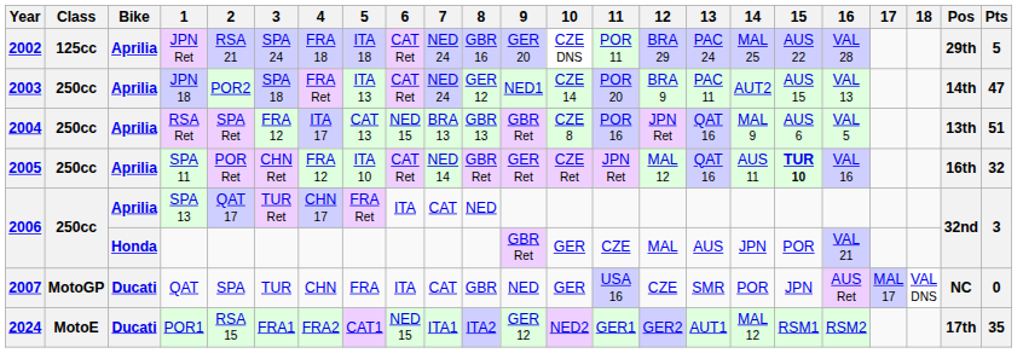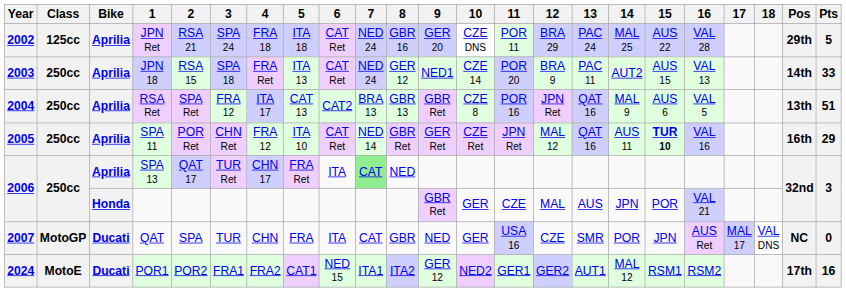 <table class="wikitable" style="text-align:center;">
 <tr>
 <th>Year</th>
 <th>Class</th>
 <th>Bike</th>
 <th>1</th>
 <th>2</th>
 <th>3</th>
 <th>4</th>
 <th>5</th>
 <th>6</th>
 <th>7</th>
 <th>8</th>
 <th>9</th>
 <th>10</th>
 <th>11</th>
 <th>12</th>
 <th>13</th>
 <th>14</th>
 <th>15</th>
 <th>16</th>
 <th>17</th>
 <th>18</th>
 <th>Pos</th>
 <th>Pts</th>
 </tr>
 <tr>
 <th><a href='#'>2002</a></th>
 <th>125cc</th>
 <th><a href='#'>Aprilia</a></th>
 <td style="background:#EFCFFF;"><a href='#'>JPN</a><br><small>Ret</small></td>
 <td style="background:#CFCFFF;"><a href='#'>RSA</a><br><small>21</small></td>
 <td style="background:#CFCFFF;"><a href='#'>SPA</a><br><small>24</small></td>
 <td style="background:#CFCFFF;"><a href='#'>FRA</a><br><small>18</small></td>
 <td style="background:#CFCFFF;"><a href='#'>ITA</a><br><small>18</small></td>
 <td style="background:#EFCFFF;"><a href='#'>CAT</a><br><small>Ret</small></td>
 <td style="background:#CFCFFF;"><a href='#'>NED</a><br><small>24</small></td>
 <td style="background:#CFCFFF;"><a href='#'>GBR</a><br><small>16</small></td>
 <td style="background:#CFCFFF;"><a href='#'>GER</a><br><small>20</small></td>
 <td style="background:#FFFFFF;"><a href='#'>CZE</a><br><small>DNS</small></td>
 <td style="background:#DFFFDF;"><a href='#'>POR</a><br><small>11</small></td>
 <td style="background:#CFCFFF;"><a href='#'>BRA</a><br><small>29</small></td>
 <td style="background:#CFCFFF;"><a href='#'>PAC</a><br><small>24</small></td>
 <td style="background:#CFCFFF;"><a href='#'>MAL</a><br><small>25</small></td>
 <td style="background:#CFCFFF;"><a href='#'>AUS</a><br><small>22</small></td>
 <td style="background:#CFCFFF;"><a href='#'>VAL</a><br><small>28</small></td>
 <td></td>
 <td></td>
 <th>29th</th>
 <th>5</th>
 </tr>
 <tr>
 <th><a href='#'>2003</a></th>
 <th>250cc</th>
 <th><a href='#'>Aprilia</a></th>
 <td style="background:#CFCFFF;"><a href='#'>JPN</a><br><small>18</small></td>
-<td style="background:#DFFFDF;"><a href='#'>POR2</a><br></td>
+<td style="background:#DFFFDF;"><a href='#'>RSA</a><br><small>15</small></td>
 <td style="background:#CFCFFF;"><a href='#'>SPA</a><br><small>18</small></td>
 <td style="background:#EFCFFF;"><a href='#'>FRA</a><br><small>Ret</small></td>
 <td style="background:#DFFFDF;"><a href='#'>ITA</a><br><small>13</small></td>
 <td style="background:#EFCFFF;"><a href='#'>CAT</a><br><small>Ret</small></td>
 <td style="background:#CFCFFF;"><a href='#'>NED</a><br><small>24</small></td>
 <td style="background:#DFFFDF;"><a href='#'>GER</a><br><small>12</small></td>
 <td style="background:#DFFFDF;"><a href='#'>NED1</a><br></td>
 <td style="background:#DFFFDF;"><a href='#'>CZE</a><br><small>14</small></td>
 <td style="background:#CFCFFF;"><a href='#'>POR</a><br><small>20</small></td>
 <td style="background:#DFFFDF;"><a href='#'>BRA</a><br><small>9</small></td>
 <td style="background:#DFFFDF;"><a href='#'>PAC</a><br><small>11</small></td>
 <td style="background:#DFFFDF;"><a href='#'>AUT2</a><br></td>
 <td style="background:#DFFFDF;"><a href='#'>AUS</a><br><small>15</small></td>
 <td style="background:#DFFFDF;"><a href='#'>VAL</a><br><small>13</small></td>
 <td></td>
 <td></td>
 <th>14th</th>
-<th>47</th>
+<th>33</th>
 </tr>
 <tr>
 <th><a href='#'>2004</a></th>
 <th>250cc</th>
 <th><a href='#'>Aprilia</a></th>
 <td style="background:#EFCFFF;"><a href='#'>RSA</a><br><small>Ret</small></td>
 <td style="background:#EFCFFF;"><a href='#'>SPA</a><br><small>Ret</small></td>
 <td style="background:#DFFFDF;"><a href='#'>FRA</a><br><small>12</small></td>
 <td style="background:#CFCFFF;"><a href='#'>ITA</a><br><small>17</small></td>
 <td style="background:#DFFFDF;"><a href='#'>CAT</a><br><small>13</small></td>
-<td style="background:#DFFFDF;"><a href='#'>NED</a><br><small>15</small></td>
+<td style="background:#DFFFDF;"><a href='#'>CAT2</a><br></td>
 <td style="background:#DFFFDF;"><a href='#'>BRA</a><br><small>13</small></td>
 <td style="background:#DFFFDF;"><a href='#'>GBR</a><br><small>13</small></td>
 <td style="background:#EFCFFF;"><a href='#'>GBR</a><br><small>Ret</small></td>
 <td style="background:#DFFFDF;"><a href='#'>CZE</a><br><small>8</small></td>
 <td style="background:#CFCFFF;"><a href='#'>POR</a><br><small>16</small></td>
 <td style="background:#EFCFFF;"><a href='#'>JPN</a><br><small>Ret</small></td>
 <td style="background:#CFCFFF;"><a href='#'>QAT</a><br><small>16</small></td>
 <td style="background:#DFFFDF;"><a href='#'>MAL</a><br><small>9</small></td>
 <td style="background:#DFFFDF;"><a href='#'>AUS</a><br><small>6</small></td>
 <td style="background:#DFFFDF;"><a href='#'>VAL</a><br><small>5</small></td>
 <td></td>
 <td></td>
 <th>13th</th>
 <th>51</th>
 </tr>
 <tr>
 <th><a href='#'>2005</a></th>
 <th>250cc</th>
 <th><a href='#'>Aprilia</a></th>
 <td style="background:#DFFFDF;"><a href='#'>SPA</a><br><small>11</small></td>
 <td style="background:#EFCFFF;"><a href='#'>POR</a><br><small>Ret</small></td>
 <td style="background:#EFCFFF;"><a href='#'>CHN</a><br><small>Ret</small></td>
 <td style="background:#DFFFDF;"><a href='#'>FRA</a><br><small>12</small></td>
 <td style="background:#DFFFDF;"><a href='#'>ITA</a><br><small>10</small></td>
 <td style="background:#EFCFFF;"><a href='#'>CAT</a><br><small>Ret</small></td>
 <td style="background:#DFFFDF;"><a href='#'>NED</a><br><small>14</small></td>
 <td style="background:#EFCFFF;"><a href='#'>GBR</a><br><small>Ret</small></td>
 <td style="background:#EFCFFF;"><a href='#'>GER</a><br><small>Ret</small></td>
 <td style="background:#EFCFFF;"><a href='#'>CZE</a><br><small>Ret</small></td>
 <td style="background:#EFCFFF;"><a href='#'>JPN</a><br><small>Ret</small></td>
 <td style="background:#DFFFDF;"><a href='#'>MAL</a><br><small>12</small></td>
 <td style="background:#CFCFFF;"><a href='#'>QAT</a><br><small>16</small></td>
 <td style="background:#DFFFDF;"><a href='#'>AUS</a><br><small>11</small></td>
 <td style="background:#DFFFDF;"><strong><a href='#'>TUR</a><br><small>10</small></strong></td>
 <td style="background:#CFCFFF;"><a href='#'>VAL</a><br><small>16</small></td>
 <td></td>
 <td></td>
 <th>16th</th>
-<th>32</th>
+<th>29</th>
 </tr>
 <tr>
 <th rowspan=2><a href='#'>2006</a></th>
 <th rowspan=2>250cc</th>
 <th><a href='#'>Aprilia</a></th>
 <td style="background:#DFFFDF;"><a href='#'>SPA</a><br><small>13</small></td>
 <td style="background:#CFCFFF;"><a href='#'>QAT</a><br><small>17</small></td>
 <td style="background:#EFCFFF;"><a href='#'>TUR</a><br><small>Ret</small></td>
 <td style="background:#CFCFFF;"><a href='#'>CHN</a><br><small>17</small></td>
 <td style="background:#EFCFFF;"><a href='#'>FRA</a><br><small>Ret</small></td>
 <td><a href='#'>ITA</a></td>
-<td><a href='#'>CAT</a></td>
+<td style="background: lightgreen;"><a href='#'>CAT</a></td>
 <td><a href='#'>NED</a></td>
 <td></td>
 <td></td>
 <td></td>
 <td></td>
 <td></td>
 <td></td>
 <td></td>
 <td></td>
 <td></td>
 <td></td>
 <th rowspan=2>32nd</th>
 <th rowspan=2>3</th>
 </tr>
 <tr>
 <th><a href='#'>Honda</a></th>
 <td></td>
 <td></td>
 <td></td>
 <td></td>
 <td></td>
 <td></td>
 <td></td>
 <td></td>
 <td style="background:#EFCFFF;"><a href='#'>GBR</a><br><small>Ret</small></td>
 <td><a href='#'>GER</a></td>
 <td><a href='#'>CZE</a></td>
 <td><a href='#'>MAL</a></td>
 <td><a href='#'>AUS</a></td>
 <td><a href='#'>JPN</a></td>
 <td><a href='#'>POR</a></td>
 <td style="background:#CFCFFF;"><a href='#'>VAL</a><br><small>21</small></td>
 <td></td>
 <td></td>
 </tr>
 <tr>
 <th><a href='#'>2007</a></th>
 <th>MotoGP</th>
 <th><a href='#'>Ducati</a></th>
 <td><a href='#'>QAT</a></td>
 <td><a href='#'>SPA</a></td>
 <td><a href='#'>TUR</a></td>
 <td><a href='#'>CHN</a></td>
 <td><a href='#'>FRA</a></td>
 <td><a href='#'>ITA</a></td>
 <td><a href='#'>CAT</a></td>
 <td><a href='#'>GBR</a></td>
 <td><a href='#'>NED</a></td>
 <td><a href='#'>GER</a></td>
 <td style="background:#CFCFFF;"><a href='#'>USA</a><br><small>16</small></td>
 <td><a href='#'>CZE</a></td>
 <td><a href='#'>SMR</a></td>
 <td><a href='#'>POR</a></td>
 <td><a href='#'>JPN</a></td>
 <td style="background:#EFCFFF;"><a href='#'>AUS</a><br><small>Ret</small></td>
 <td style="background:#CFCFFF;"><a href='#'>MAL</a><br><small>17</small></td>
 <td style="background:#FFFFFF;"><a href='#'>VAL</a><br><small>DNS</small></td>
 <th>NC</th>
 <th>0</th>
 </tr>
 <tr>
 <th><a href='#'>2024</a></th>
 <th>MotoE</th>
 <th><a href='#'>Ducati</a></th>
 <td style="background:#DFFFDF;"><a href='#'>POR1</a><br></td>
-<td style="background:#DFFFDF;"><a href='#'>RSA</a><br><small>15</small></td>
+<td style="background:#DFFFDF;"><a href='#'>POR2</a><br></td>
 <td style="background:#DFFFDF;"><a href='#'>FRA1</a><br></td>
 <td style="background:#DFFFDF;"><a href='#'>FRA2</a><br></td>
 <td style="background:#EFCFFF;"><a href='#'>CAT1</a><br></td>
 <td style="background:#DFFFDF;"><a href='#'>NED</a><br><small>15</small></td>
 <td style="background:#DFFFDF;"><a href='#'>ITA1</a><br></td>
 <td style="background:#CFCFFF;"><a href='#'>ITA2</a><br></td>
 <td style="background:#DFFFDF;"><a href='#'>GER</a><br><small>12</small></td>
 <td style="background:#EFCFFF;"><a href='#'>NED2</a><br></td>
 <td style="background:#DFFFDF;"><a href='#'>GER1</a><br></td>
 <td style="background:#CFCFFF;"><a href='#'>GER2</a><br></td>
 <td style="background:#DFFFDF;"><a href='#'>AUT1</a><br></td>
 <td style="background:#DFFFDF;"><a href='#'>MAL</a><br><small>12</small></td>
 <td style="background:#DFFFDF;"><a href='#'>RSM1</a><br></td>
 <td style="background:#DFFFDF;"><a href='#'>RSM2</a><br></td>
 <td></td>
 <td></td>
 <th style="background:#;">17th</th>
-<th style="background:#;">35</th>
+<th style="background:#;">16</th>
 </tr>
 </table>
